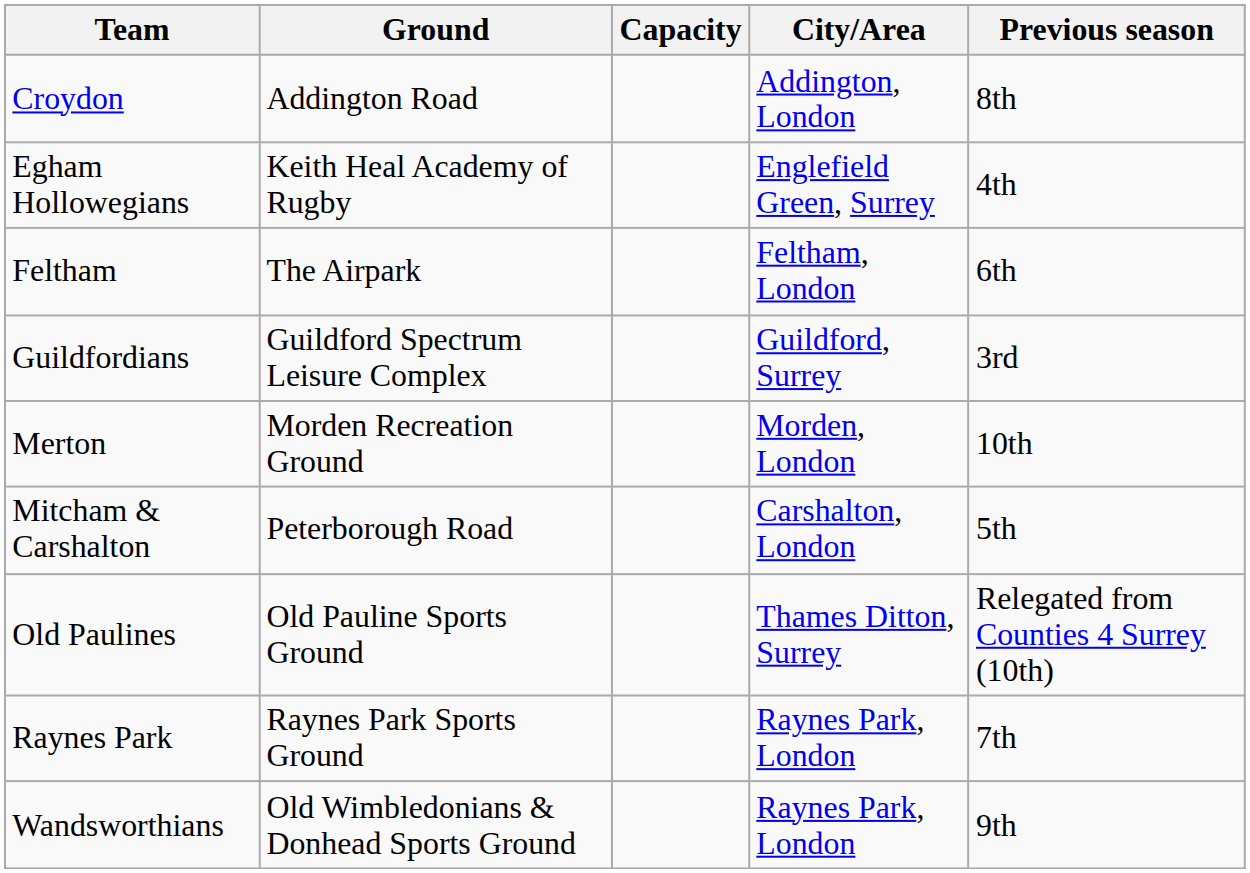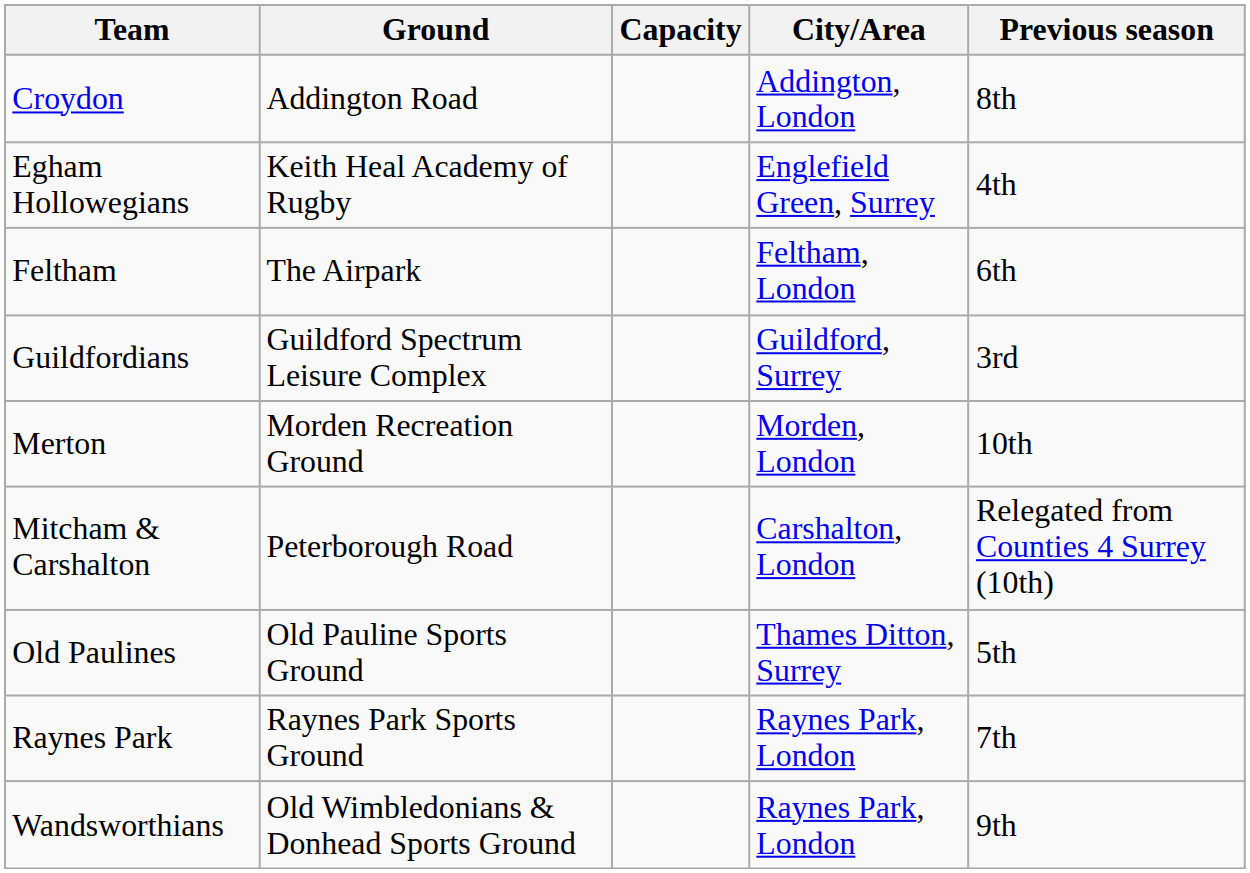 <table class="wikitable sortable" width=100%>
 <tr>
 <th>Team</th>
 <th>Ground</th>
 <th>Capacity</th>
 <th>City/Area</th>
 <th>Previous season</th>
 </tr>
 <tr>
 <td><a href='#'>Croydon</a></td>
 <td>Addington Road</td>
 <td></td>
 <td><a href='#'>Addington</a>, <a href='#'>London</a></td>
 <td>8th</td>
 </tr>
 <tr>
 <td>Egham Hollowegians</td>
 <td>Keith Heal Academy of Rugby</td>
 <td></td>
 <td><a href='#'>Englefield Green</a>, <a href='#'>Surrey</a></td>
 <td>4th</td>
 </tr>
 <tr>
 <td>Feltham</td>
 <td>The Airpark</td>
 <td></td>
 <td><a href='#'>Feltham</a>, <a href='#'>London</a></td>
 <td>6th</td>
 </tr>
 <tr>
 <td>Guildfordians</td>
 <td>Guildford Spectrum Leisure Complex</td>
 <td></td>
 <td><a href='#'>Guildford</a>, <a href='#'>Surrey</a></td>
 <td>3rd</td>
 </tr>
 <tr>
 <td>Merton</td>
 <td>Morden Recreation Ground</td>
 <td></td>
 <td><a href='#'>Morden</a>, <a href='#'>London</a></td>
 <td>10th</td>
 </tr>
 <tr>
 <td>Mitcham & Carshalton</td>
 <td>Peterborough Road</td>
 <td></td>
 <td><a href='#'>Carshalton</a>, <a href='#'>London</a></td>
-<td>5th</td>
+<td>Relegated from <a href='#'>Counties 4 Surrey</a> (10th)</td>
 </tr>
 <tr>
 <td>Old Paulines</td>
 <td>Old Pauline Sports Ground</td>
 <td></td>
 <td><a href='#'>Thames Ditton</a>, <a href='#'>Surrey</a></td>
-<td>Relegated from <a href='#'>Counties 4 Surrey</a> (10th)</td>
+<td>5th</td>
 </tr>
 <tr>
 <td>Raynes Park</td>
 <td>Raynes Park Sports Ground</td>
 <td></td>
 <td><a href='#'>Raynes Park</a>, <a href='#'>London</a></td>
 <td>7th</td>
 </tr>
 <tr>
 <td>Wandsworthians</td>
 <td>Old Wimbledonians & Donhead Sports Ground</td>
 <td></td>
 <td><a href='#'>Raynes Park</a>, <a href='#'>London</a></td>
 <td>9th</td>
 </tr>
 <tr>
 </tr>
 </table>
